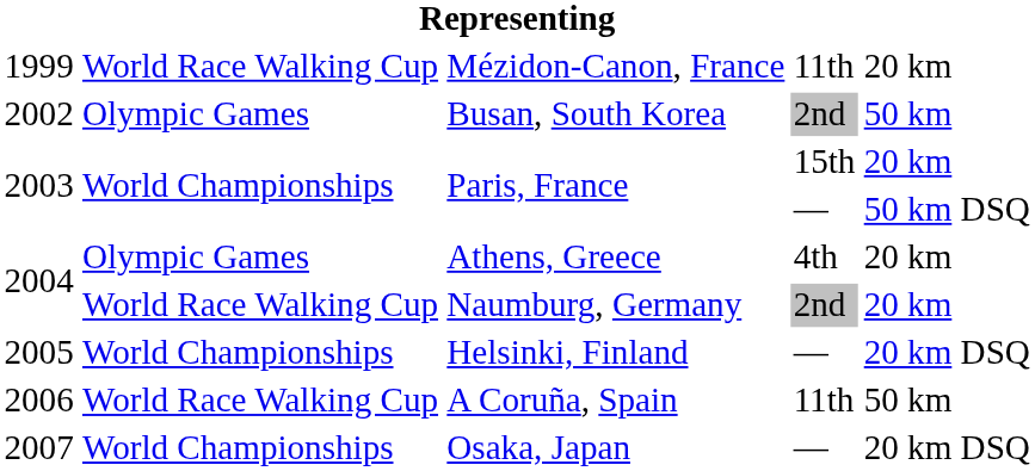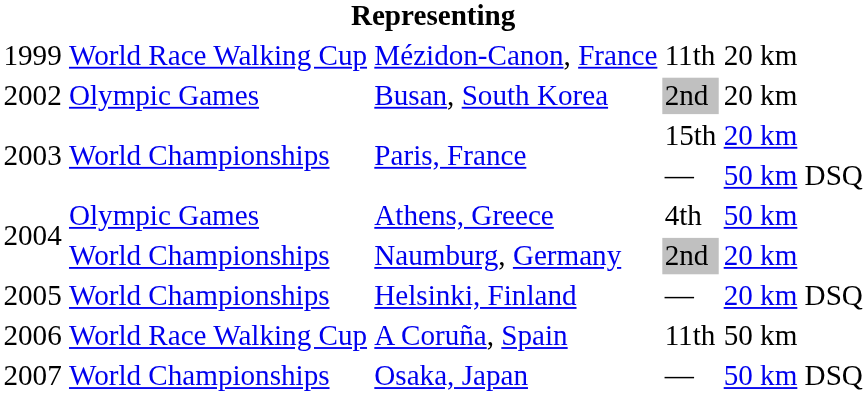 <table>
 <tr>
 <th colspan="6">Representing </th>
 </tr>
 <tr>
 <td>1999</td>
 <td><a href='#'>World Race Walking Cup</a></td>
 <td><a href='#'>Mézidon-Canon</a>, <a href='#'>France</a></td>
 <td>11th</td>
 <td>20 km</td>
 <td></td>
 </tr>
 <tr>
 <td>2002</td>
 <td><a href='#'>Olympic Games</a></td>
 <td><a href='#'>Busan</a>, <a href='#'>South Korea</a></td>
 <td bgcolor="silver">2nd</td>
-<td><a href='#'>50 km</a></td>
+<td>20 km</td>
 <td></td>
 </tr>
 <tr>
 <td rowspan=2>2003</td>
 <td rowspan=2><a href='#'>World Championships</a></td>
 <td rowspan=2><a href='#'>Paris, France</a></td>
 <td>15th</td>
 <td><a href='#'>20 km</a></td>
 </tr>
 <tr>
 <td>—</td>
 <td><a href='#'>50 km</a></td>
 <td>DSQ</td>
 </tr>
 <tr>
 <td rowspan=2>2004</td>
 <td><a href='#'>Olympic Games</a></td>
 <td><a href='#'>Athens, Greece</a></td>
 <td>4th</td>
-<td>20 km</td>
+<td><a href='#'>50 km</a></td>
 <td></td>
 </tr>
 <tr>
-<td><a href='#'>World Race Walking Cup</a></td>
+<td><a href='#'>World Championships</a></td>
 <td><a href='#'>Naumburg</a>, <a href='#'>Germany</a></td>
 <td bgcolor="silver">2nd</td>
 <td><a href='#'>20 km</a></td>
 <td></td>
 </tr>
 <tr>
 <td>2005</td>
 <td><a href='#'>World Championships</a></td>
 <td><a href='#'>Helsinki, Finland</a></td>
 <td>—</td>
 <td><a href='#'>20 km</a></td>
 <td>DSQ</td>
 </tr>
 <tr>
 <td>2006</td>
 <td><a href='#'>World Race Walking Cup</a></td>
 <td><a href='#'>A Coruña</a>, <a href='#'>Spain</a></td>
 <td>11th</td>
 <td>50 km</td>
 <td></td>
 </tr>
 <tr>
 <td>2007</td>
 <td><a href='#'>World Championships</a></td>
 <td><a href='#'>Osaka, Japan</a></td>
 <td>—</td>
-<td>20 km</td>
+<td><a href='#'>50 km</a></td>
 <td>DSQ</td>
 </tr>
 </table>
